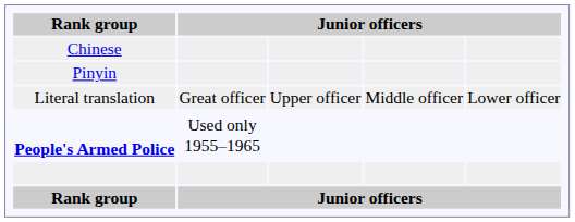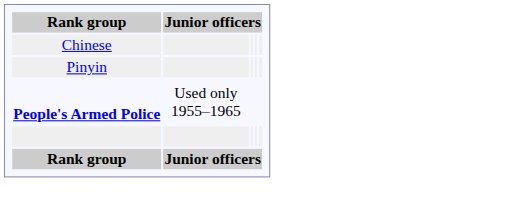 <table style="border:1px solid #8888aa; background-color:#f7f8ff; padding:5px; font-size:95%; margin: 0px 12px 12px 0px;">
 <tr style="background-color:#CCCCCC; text-align:center;">
 <th>Rank group</th>
 <th colspan=4>Junior officers</th>
 </tr>
 <tr style="text-align:center; background:#efefef;">
 <td><a href='#'>Chinese</a></td>
 <td></td>
 <td></td>
 <td></td>
 <td></td>
 </tr>
 <tr style="text-align:center; background:#efefef;">
 <td><a href='#'>Pinyin</a></td>
 <td></td>
 <td></td>
 <td></td>
 <td></td>
-</tr>
-<tr style="text-align:center; background:#efefef;">
-<td>Literal translation</td>
-<td>Great officer</td>
-<td>Upper officer</td>
-<td>Middle officer</td>
-<td>Lower officer</td>
 </tr>
 <tr style="text-align:center;">
 <td rowspan=2><strong></strong></td>
 <td rowspan=8>Used only<br>1955–1965</td>
 <td></td>
 <td></td>
 <td></td>
 </tr>
 <tr style="text-align:center;">
 <td></td>
 <td></td>
 <td></td>
 </tr>
 <tr style="text-align:center;">
 <td rowspan=2><strong></strong></td>
 <td></td>
 <td></td>
 <td></td>
 </tr>
 <tr style="text-align:center;">
 <td></td>
 <td></td>
 <td></td>
 </tr>
 <tr style="text-align:center;">
 <td rowspan=2><strong></strong></td>
 <td></td>
 <td></td>
 <td></td>
 </tr>
 <tr style="text-align:center;">
 <td></td>
 <td></td>
 <td></td>
 </tr>
 <tr style="text-align:center;">
 <td rowspan=2><strong> <a href='#'>People's Armed Police</a></strong></td>
 <td></td>
 <td></td>
 <td></td>
 </tr>
 <tr style="text-align:center;">
 <td></td>
 <td></td>
 <td></td>
 </tr>
 <tr style="text-align:center; background:#efefef;">
 <td></td>
 <td><br></td>
 <td><br></td>
 <td><br></td>
 <td><br></td>
 </tr>
 <tr style="background-color:#CCCCCC; text-align:center;">
 <th>Rank group</th>
 <th colspan=4>Junior officers</th>
 </tr>
 </table>
